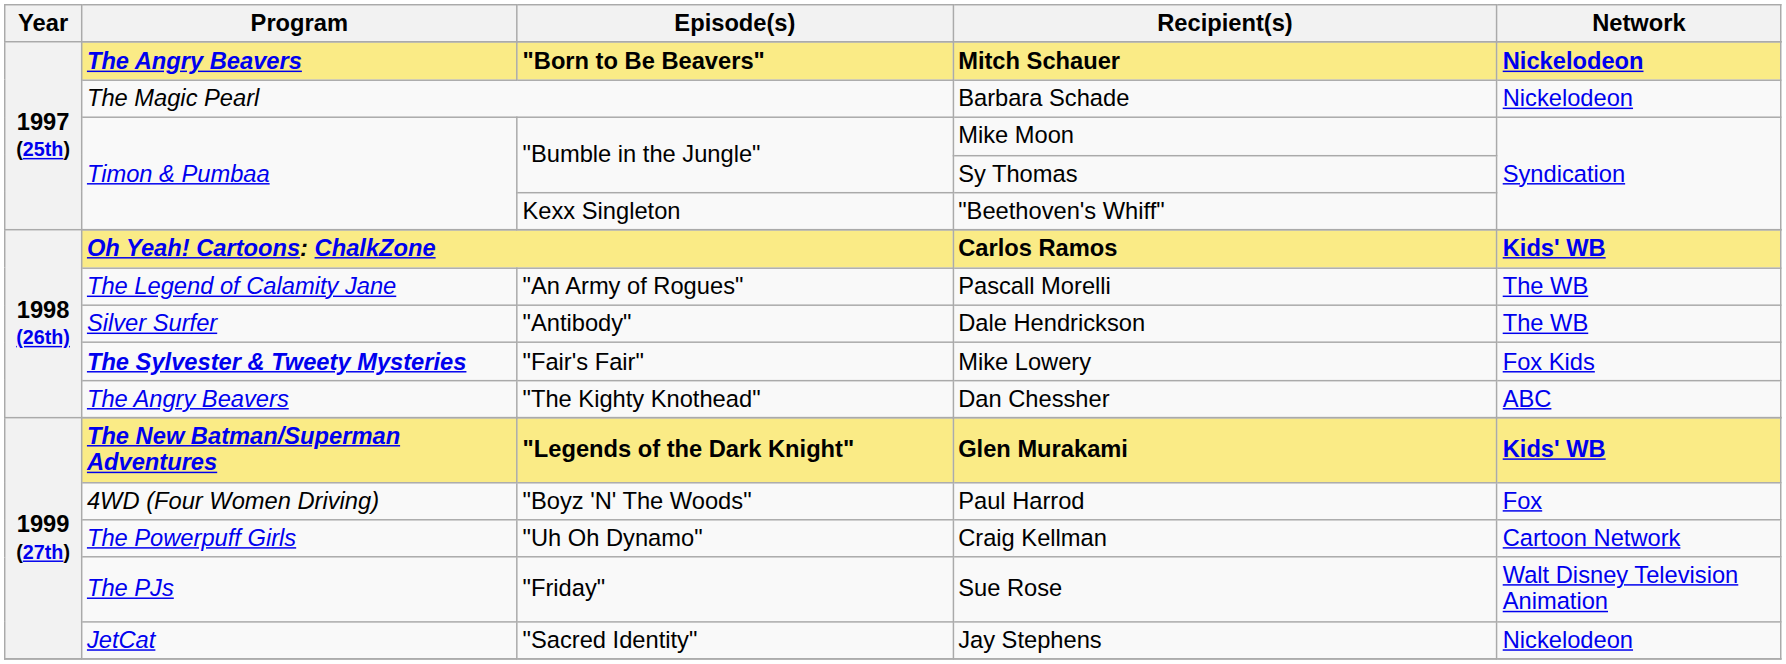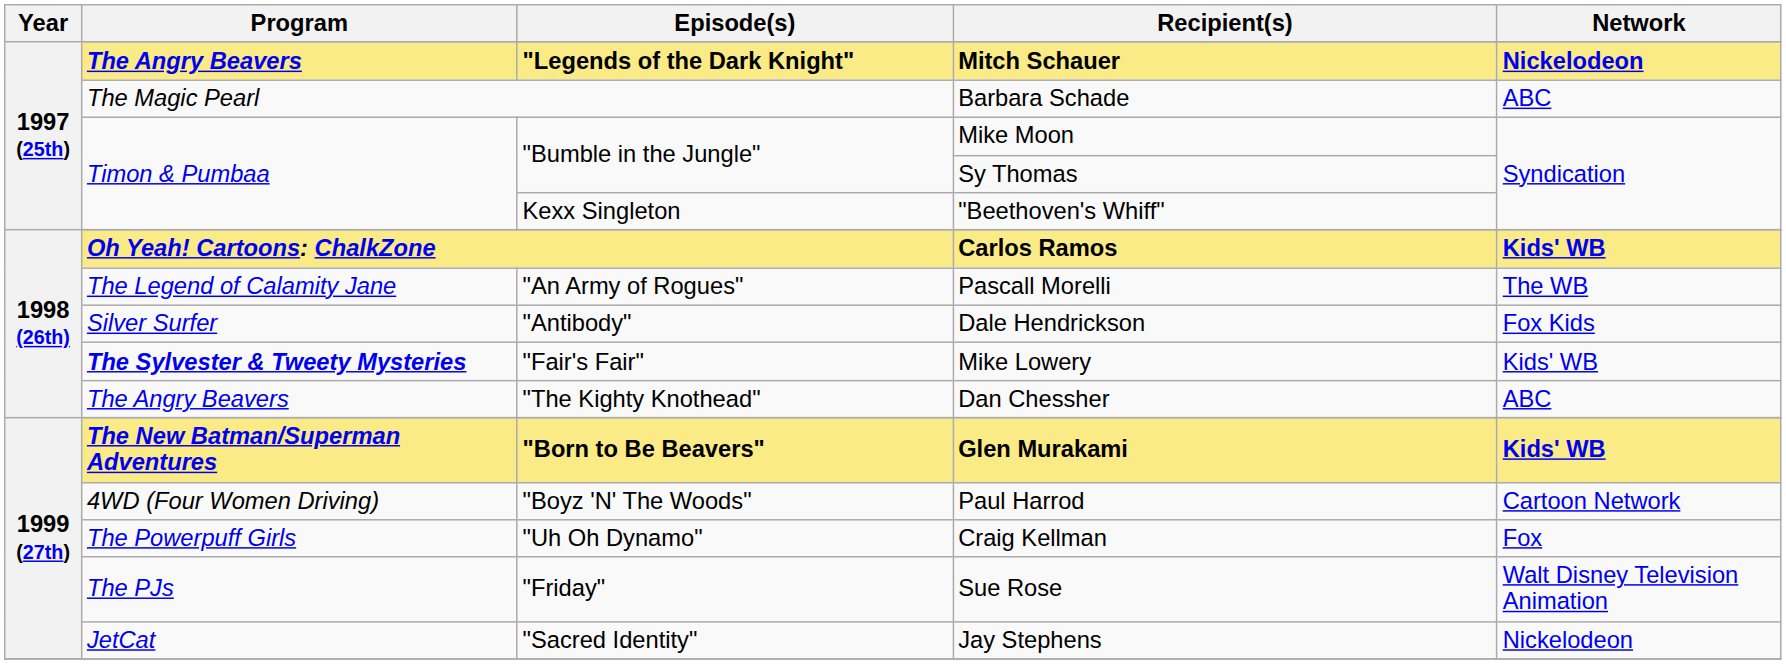 <table class="wikitable" style="width:95%;">
 <tr>
 <th style="width:3%;">Year</th>
 <th style="width:20%;">Program</th>
 <th style="width:20%;">Episode(s)</th>
 <th style="width:25%;">Recipient(s)</th>
 <th style="width:13%;">Network</th>
 </tr>
 <tr>
 <th rowspan="6" style="text-align:center;">1997 <br><small>(<a href='#'>25th</a>)</small><br></th>
 </tr>
 <tr style="background:#FAEB86;">
 <td><strong><em><a href='#'>The Angry Beavers</a></em></strong></td>
-<td><strong>"Born to Be Beavers"</strong></td>
+<td><strong>"Legends of the Dark Knight"</strong></td>
 <td><strong>Mitch Schauer</strong></td>
 <td><strong><a href='#'>Nickelodeon</a></strong></td>
 </tr>
 <tr>
 <td colspan="2"><em>The Magic Pearl</em></td>
 <td>Barbara Schade</td>
-<td><a href='#'>Nickelodeon</a></td>
+<td><a href='#'>ABC</a></td>
 </tr>
 <tr>
 <td rowspan="3"><em><a href='#'>Timon & Pumbaa</a></em></td>
 <td rowspan="2">"Bumble in the Jungle"</td>
 <td>Mike Moon</td>
 <td rowspan="3"><a href='#'>Syndication</a></td>
 </tr>
 <tr>
 <td>Sy Thomas</td>
 </tr>
 <tr>
 <td>Kexx Singleton</td>
 <td>"Beethoven's Whiff"</td>
 </tr>
 <tr>
 <th rowspan="6" style="text-align:center;">1998<br><small><a href='#'>(26th)</a></small><br></th>
 </tr>
 <tr style="background:#FAEB86;">
 <td colspan="2"><strong><em><a href='#'>Oh Yeah! Cartoons</a>: <a href='#'>ChalkZone</a></em></strong></td>
 <td><strong>Carlos Ramos</strong></td>
 <td><strong><a href='#'>Kids' WB</a></strong></td>
 </tr>
 <tr>
 <td><em><a href='#'>The Legend of Calamity Jane</a></em></td>
 <td>"An Army of Rogues"</td>
 <td>Pascall Morelli</td>
 <td><a href='#'>The WB</a></td>
 </tr>
 <tr>
 <td><em><a href='#'>Silver Surfer</a></em></td>
 <td>"Antibody"</td>
 <td>Dale Hendrickson</td>
-<td><a href='#'>The WB</a></td>
+<td><a href='#'>Fox Kids</a></td>
 </tr>
 <tr>
 <td><strong><em><a href='#'>The Sylvester & Tweety Mysteries</a></em></strong></td>
 <td>"Fair's Fair"</td>
 <td>Mike Lowery</td>
-<td><a href='#'>Fox Kids</a></td>
+<td><a href='#'>Kids' WB</a></td>
 </tr>
 <tr>
 <td><em><a href='#'>The Angry Beavers</a></em></td>
 <td>"The Kighty Knothead"</td>
 <td>Dan Chessher</td>
 <td><a href='#'>ABC</a></td>
 </tr>
 <tr>
 <th rowspan="6" style="text-align:center;">1999 <br><small>(<a href='#'>27th</a>)</small><br></th>
 </tr>
 <tr style="background:#FAEB86;">
 <td><strong><em><a href='#'>The New Batman/Superman Adventures</a></em></strong></td>
-<td><strong>"Legends of the Dark Knight"</strong></td>
+<td><strong>"Born to Be Beavers"</strong></td>
 <td><strong>Glen Murakami</strong></td>
 <td><strong><a href='#'>Kids' WB</a></strong></td>
 </tr>
 <tr>
 <td><em>4WD (Four Women Driving)</em></td>
 <td>"Boyz 'N' The Woods"</td>
 <td>Paul Harrod</td>
-<td><a href='#'>Fox</a></td>
+<td><a href='#'>Cartoon Network</a></td>
 </tr>
 <tr>
 <td><em><a href='#'>The Powerpuff Girls</a></em></td>
 <td>"Uh Oh Dynamo"</td>
 <td>Craig Kellman</td>
-<td><a href='#'>Cartoon Network</a></td>
+<td><a href='#'>Fox</a></td>
 </tr>
 <tr>
 <td><em><a href='#'>The PJs</a></em></td>
 <td>"Friday"</td>
 <td>Sue Rose</td>
 <td><a href='#'>Walt Disney Television Animation</a></td>
 </tr>
 <tr>
 <td><em><a href='#'>JetCat</a></em></td>
 <td>"Sacred Identity"</td>
 <td>Jay Stephens</td>
 <td><a href='#'>Nickelodeon</a></td>
 </tr>
 <tr>
 </tr>
 </table>
